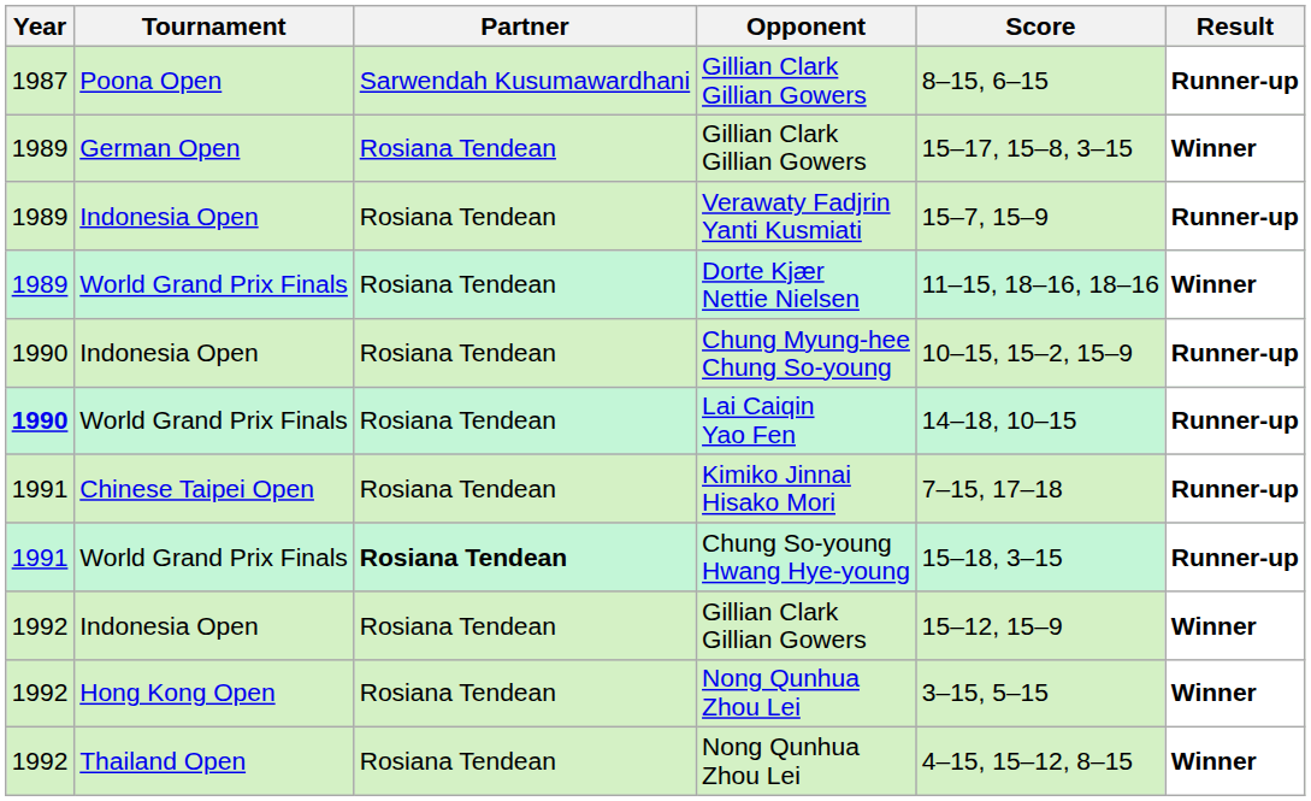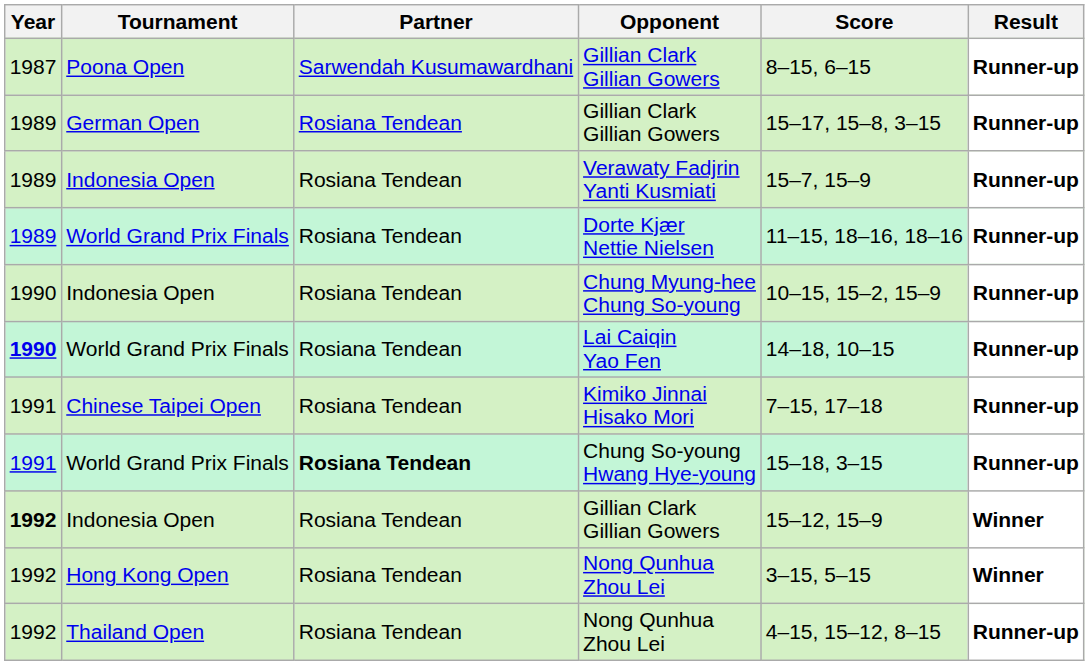 <table class="sortable wikitable" style="font-size: 90%;">
 <tr>
 <th>Year</th>
 <th>Tournament</th>
 <th>Partner</th>
 <th>Opponent</th>
 <th>Score</th>
 <th>Result</th>
 </tr>
 <tr style="background:#D4F1C5">
 <td align="center">1987</td>
 <td align="left"><a href='#'>Poona Open</a></td>
 <td align="left"> <a href='#'>Sarwendah Kusumawardhani</a></td>
 <td align="left"> <a href='#'>Gillian Clark</a><br> <a href='#'>Gillian Gowers</a></td>
 <td align="left">8–15, 6–15</td>
 <td style="text-align:left; background:white"> <strong>Runner-up</strong></td>
 </tr>
 <tr style="background:#D4F1C5">
 <td align="center">1989</td>
 <td align="left"><a href='#'>German Open</a></td>
 <td align="left"> <a href='#'>Rosiana Tendean</a></td>
 <td align="left"> Gillian Clark<br> Gillian Gowers</td>
 <td align="left">15–17, 15–8, 3–15</td>
-<td style="text-align:left; background:white"> <strong>Winner</strong></td>
+<td style="text-align:left; background:white"> <strong>Runner-up</strong></td>
 </tr>
 <tr style="background:#D4F1C5">
 <td align="center">1989</td>
 <td align="left"><a href='#'>Indonesia Open</a></td>
 <td align="left"> Rosiana Tendean</td>
 <td align="left"> <a href='#'>Verawaty Fadjrin</a><br> <a href='#'>Yanti Kusmiati</a></td>
 <td align="left">15–7, 15–9</td>
 <td style="text-align:left; background:white"> <strong>Runner-up</strong></td>
 </tr>
 <tr style="background:#C3F6D7">
 <td align="center"><a href='#'>1989</a></td>
 <td align="left"><a href='#'>World Grand Prix Finals</a></td>
 <td align="left"> Rosiana Tendean</td>
 <td align="left"> <a href='#'>Dorte Kjær</a><br> <a href='#'>Nettie Nielsen</a></td>
 <td align="left">11–15, 18–16, 18–16</td>
-<td style="text-align:left; background:white"> <strong>Winner</strong></td>
+<td style="text-align:left; background:white"> <strong>Runner-up</strong></td>
 </tr>
 <tr style="background:#D4F1C5">
 <td align="center">1990</td>
 <td align="left">Indonesia Open</td>
 <td align="left"> Rosiana Tendean</td>
 <td align="left"> <a href='#'>Chung Myung-hee</a><br> <a href='#'>Chung So-young</a></td>
 <td align="left">10–15, 15–2, 15–9</td>
 <td style="text-align:left; background:white"> <strong>Runner-up</strong></td>
 </tr>
 <tr style="background:#C3F6D7">
 <td align="center"><strong><a href='#'>1990</a></strong></td>
 <td align="left">World Grand Prix Finals</td>
 <td align="left"> Rosiana Tendean</td>
 <td align="left"> <a href='#'>Lai Caiqin</a><br> <a href='#'>Yao Fen</a></td>
 <td align="left">14–18, 10–15</td>
 <td style="text-align:left; background:white"> <strong>Runner-up</strong></td>
 </tr>
 <tr style="background:#D4F1C5">
 <td align="center">1991</td>
 <td align="left"><a href='#'>Chinese Taipei Open</a></td>
 <td align="left"> Rosiana Tendean</td>
 <td align="left"> <a href='#'>Kimiko Jinnai</a><br> <a href='#'>Hisako Mori</a></td>
 <td align="left">7–15, 17–18</td>
 <td style="text-align:left; background:white"> <strong>Runner-up</strong></td>
 </tr>
 <tr style="background:#C3F6D7">
 <td align="center"><a href='#'>1991</a></td>
 <td align="left">World Grand Prix Finals</td>
 <td align="left"><strong> Rosiana Tendean</strong></td>
 <td align="left"> Chung So-young<br> <a href='#'>Hwang Hye-young</a></td>
 <td align="left">15–18, 3–15</td>
 <td style="text-align:left; background:white"> <strong>Runner-up</strong></td>
 </tr>
 <tr style="background:#D4F1C5">
-<td align="center">1992</td>
+<td align="center"><strong>1992</strong></td>
 <td align="left">Indonesia Open</td>
 <td align="left"> Rosiana Tendean</td>
 <td align="left"> Gillian Clark<br> Gillian Gowers</td>
 <td align="left">15–12, 15–9</td>
 <td style="text-align:left; background:white"> <strong>Winner</strong></td>
 </tr>
 <tr style="background:#D4F1C5">
 <td align="center">1992</td>
 <td align="left"><a href='#'>Hong Kong Open</a></td>
 <td align="left"> Rosiana Tendean</td>
 <td align="left"> <a href='#'>Nong Qunhua</a><br> <a href='#'>Zhou Lei</a></td>
 <td align="left">3–15, 5–15</td>
 <td style="text-align:left; background:white"> <strong>Winner</strong></td>
 </tr>
 <tr style="background:#D4F1C5">
 <td align="center">1992</td>
 <td align="left"><a href='#'>Thailand Open</a></td>
 <td align="left"> Rosiana Tendean</td>
 <td align="left"> Nong Qunhua<br> Zhou Lei</td>
 <td align="left">4–15, 15–12, 8–15</td>
-<td style="text-align:left; background:white"> <strong>Winner</strong></td>
+<td style="text-align:left; background:white"> <strong>Runner-up</strong></td>
 </tr>
 </table>
